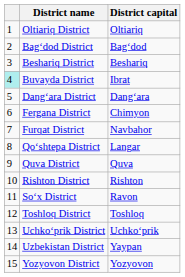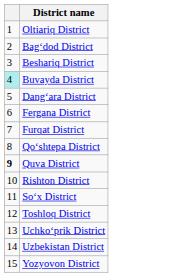 <table class="wikitable sortable">
 <tr>
 <th></th>
 <th>District name</th>
-<th>District capital</th>
 </tr>
 <tr>
 <td>1</td>
 <td><a href='#'>Oltiariq District</a></td>
-<td><a href='#'>Oltiariq</a></td>
 </tr>
 <tr>
 <td>2</td>
 <td><a href='#'>Bagʻdod District</a></td>
-<td><a href='#'>Bagʻdod</a></td>
 </tr>
 <tr>
 <td>3</td>
 <td><a href='#'>Beshariq District</a></td>
-<td><a href='#'>Beshariq</a></td>
 </tr>
 <tr>
 <td style="background: paleturquoise;">4</td>
 <td><a href='#'>Buvayda District</a></td>
-<td><a href='#'>Ibrat</a></td>
 </tr>
 <tr>
 <td>5</td>
 <td><a href='#'>Dangʻara District</a></td>
-<td><a href='#'>Dangʻara</a></td>
 </tr>
 <tr>
 <td>6</td>
 <td><a href='#'>Fergana District</a></td>
-<td><a href='#'>Chimyon</a></td>
 </tr>
 <tr>
 <td>7</td>
 <td><a href='#'>Furqat District</a></td>
-<td><a href='#'>Navbahor</a></td>
 </tr>
 <tr>
 <td>8</td>
 <td><a href='#'>Qoʻshtepa District</a></td>
-<td><a href='#'>Langar</a></td>
 </tr>
 <tr>
-<td>9</td>
+<td><strong>9</strong></td>
 <td><a href='#'>Quva District</a></td>
-<td><a href='#'>Quva</a></td>
 </tr>
 <tr>
 <td>10</td>
 <td><a href='#'>Rishton District</a></td>
-<td><a href='#'>Rishton</a></td>
 </tr>
 <tr>
 <td>11</td>
 <td><a href='#'>Soʻx District</a></td>
-<td><a href='#'>Ravon</a></td>
 </tr>
 <tr>
 <td>12</td>
 <td><a href='#'>Toshloq District</a></td>
-<td><a href='#'>Toshloq</a></td>
 </tr>
 <tr>
 <td>13</td>
 <td><a href='#'>Uchkoʻprik District</a></td>
-<td><a href='#'>Uchkoʻprik</a></td>
 </tr>
 <tr>
 <td>14</td>
 <td><a href='#'>Uzbekistan District</a></td>
-<td><a href='#'>Yaypan</a></td>
 </tr>
 <tr>
 <td>15</td>
 <td><a href='#'>Yozyovon District</a></td>
-<td><a href='#'>Yozyovon</a></td>
 </tr>
 </table>
